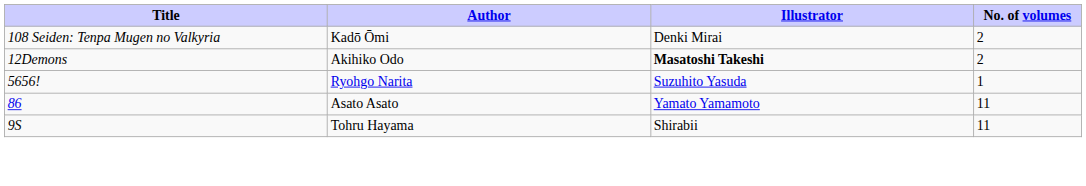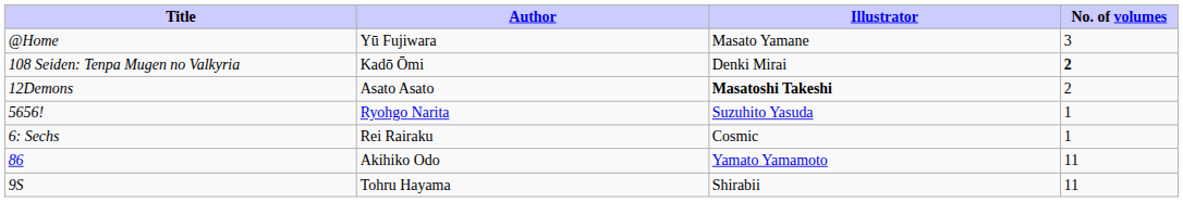 <table class="wikitable" style="width: 98%;">
 <tr>
 <th width=30% style="background:#ccf;">Title</th>
 <th width=30% style="background:#ccf;"><a href='#'>Author</a></th>
 <th width=30% style="background:#ccf;"><a href='#'>Illustrator</a></th>
 <th width=10% style="background:#ccf;">No. of <a href='#'>volumes</a></th>
 </tr>
 <tr>
+<td><em>@Home</em></td>
+<td>Yū Fujiwara</td>
+<td>Masato Yamane</td>
+<td>3</td>
+</tr>
+<tr>
 <td><em>108 Seiden: Tenpa Mugen no Valkyria</em></td>
 <td>Kadō Ōmi</td>
 <td>Denki Mirai</td>
-<td>2</td>
+<td><strong>2</strong></td>
 </tr>
 <tr>
 <td><em>12Demons</em></td>
-<td>Akihiko Odo</td>
+<td>Asato Asato</td>
 <td><strong>Masatoshi Takeshi</strong></td>
 <td>2</td>
 </tr>
 <tr>
 <td><em>5656!</em></td>
 <td><a href='#'>Ryohgo Narita</a></td>
 <td><a href='#'>Suzuhito Yasuda</a></td>
 <td>1</td>
 </tr>
 <tr>
+<td><em>6: Sechs</em></td>
+<td>Rei Rairaku</td>
+<td>Cosmic</td>
+<td>1</td>
+</tr>
+<tr>
 <td><em><a href='#'>86</a></em></td>
-<td>Asato Asato</td>
+<td>Akihiko Odo</td>
 <td><a href='#'>Yamato Yamamoto</a></td>
 <td>11</td>
 </tr>
 <tr>
 <td><em>9S</em></td>
 <td>Tohru Hayama</td>
 <td>Shirabii</td>
 <td>11</td>
 </tr>
 </table>
